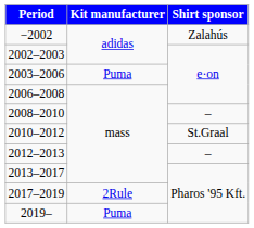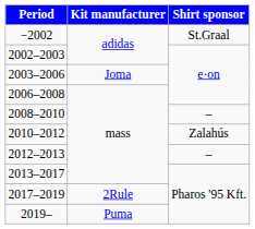 <table class="wikitable" style="text-align:center;margin-left:1em">
 <tr>
 <th style="color:#FFFFFF; background:blue">Period</th>
 <th style="color:#FFFFFF; background:blue">Kit manufacturer</th>
 <th style="color:#FFFFFF; background:blue">Shirt sponsor</th>
 </tr>
 <tr>
 <td>−2002</td>
 <td rowspan=2><a href='#'>adidas</a></td>
-<td>Zalahús</td>
+<td>St.Graal</td>
 </tr>
 <tr>
 <td>2002–2003</td>
 <td rowspan=3><a href='#'>e·on</a></td>
 </tr>
 <tr>
 <td>2003–2006</td>
-<td><a href='#'>Puma</a></td>
+<td><a href='#'>Joma</a></td>
 </tr>
 <tr>
 <td>2006–2008</td>
 <td rowspan=5>mass</td>
 </tr>
 <tr>
 <td>2008–2010</td>
 <td>–</td>
 </tr>
 <tr>
 <td>2010–2012</td>
-<td>St.Graal</td>
+<td>Zalahús</td>
 </tr>
 <tr>
 <td>2012–2013</td>
 <td>–</td>
 </tr>
 <tr>
 <td>2013–2017</td>
 <td rowspan="3">Pharos '95 Kft.</td>
 </tr>
 <tr>
 <td>2017–2019</td>
 <td><a href='#'>2Rule</a></td>
 </tr>
 <tr>
 <td>2019–</td>
 <td><a href='#'>Puma</a></td>
 </tr>
 </table>
